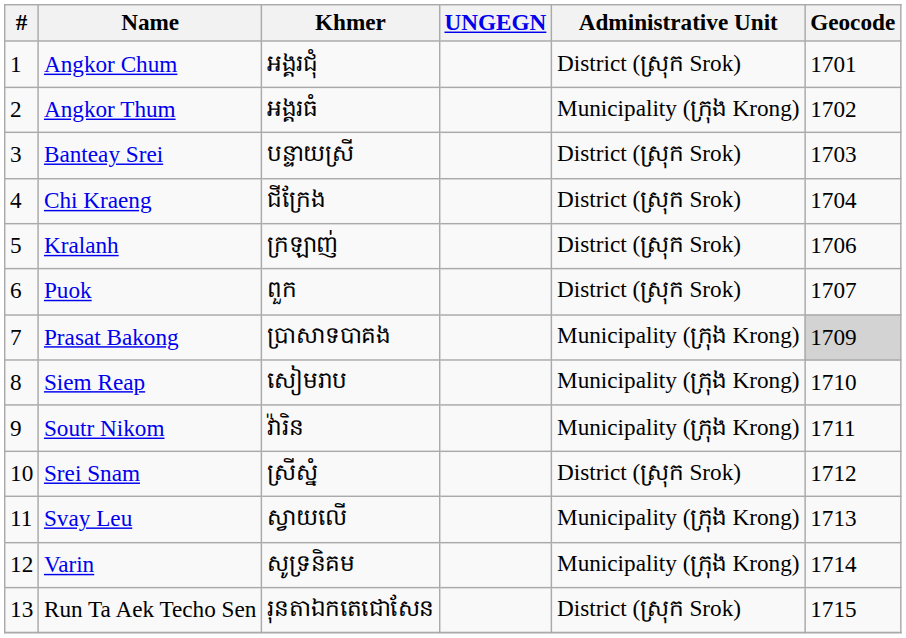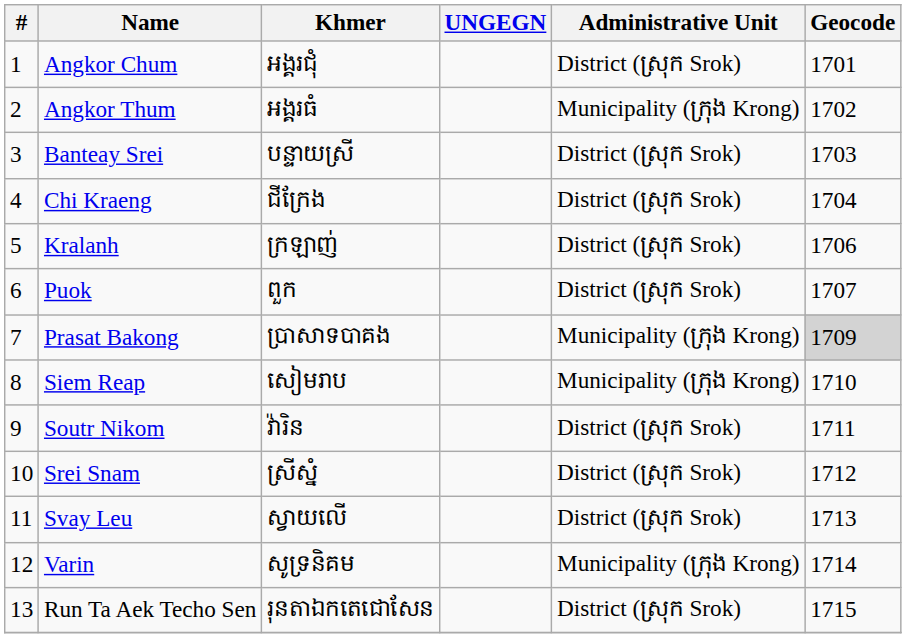 <table class="wikitable sortable">
 <tr>
 <th>#</th>
 <th>Name</th>
 <th>Khmer</th>
 <th><a href='#'>UNGEGN</a></th>
 <th>Administrative Unit</th>
 <th>Geocode</th>
 </tr>
 <tr>
 <td>1</td>
 <td><a href='#'>Angkor Chum</a></td>
 <td>អង្គរជុំ</td>
 <td></td>
 <td>District (ស្រុក Srok)</td>
 <td>1701</td>
 </tr>
 <tr>
 <td>2</td>
 <td><a href='#'>Angkor Thum</a></td>
 <td>អង្គរធំ</td>
 <td></td>
 <td>Municipality (ក្រុង Krong)</td>
 <td>1702</td>
 </tr>
 <tr>
 <td>3</td>
 <td><a href='#'>Banteay Srei</a></td>
 <td>បន្ទាយស្រី</td>
 <td></td>
 <td>District (ស្រុក Srok)</td>
 <td>1703</td>
 </tr>
 <tr>
 <td>4</td>
 <td><a href='#'>Chi Kraeng</a></td>
 <td>ជីក្រែង</td>
 <td></td>
 <td>District (ស្រុក Srok)</td>
 <td>1704</td>
 </tr>
 <tr>
 <td>5</td>
 <td><a href='#'>Kralanh</a></td>
 <td>ក្រឡាញ់</td>
 <td></td>
 <td>District (ស្រុក Srok)</td>
 <td>1706</td>
 </tr>
 <tr>
 <td>6</td>
 <td><a href='#'>Puok</a></td>
 <td>ពួក</td>
 <td></td>
 <td>District (ស្រុក Srok)</td>
 <td>1707</td>
 </tr>
 <tr>
 <td>7</td>
 <td><a href='#'>Prasat Bakong</a></td>
 <td>ប្រាសាទបាគង</td>
 <td></td>
 <td>Municipality (ក្រុង Krong)</td>
 <td style="background: lightgrey;">1709</td>
 </tr>
 <tr>
 <td>8</td>
 <td><a href='#'>Siem Reap</a></td>
 <td>សៀមរាប</td>
 <td></td>
 <td>Municipality (ក្រុង Krong)</td>
 <td>1710</td>
 </tr>
 <tr>
 <td>9</td>
 <td><a href='#'>Soutr Nikom</a></td>
 <td>វ៉ារិន</td>
 <td></td>
-<td>Municipality (ក្រុង Krong)</td>
+<td>District (ស្រុក Srok)</td>
 <td>1711</td>
 </tr>
 <tr>
 <td>10</td>
 <td><a href='#'>Srei Snam</a></td>
 <td>ស្រីស្នំ</td>
 <td></td>
 <td>District (ស្រុក Srok)</td>
 <td>1712</td>
 </tr>
 <tr>
 <td>11</td>
 <td><a href='#'>Svay Leu</a></td>
 <td>ស្វាយលើ</td>
 <td></td>
-<td>Municipality (ក្រុង Krong)</td>
+<td>District (ស្រុក Srok)</td>
 <td>1713</td>
 </tr>
 <tr>
 <td>12</td>
 <td><a href='#'>Varin</a></td>
 <td>សូទ្រនិគម</td>
 <td></td>
 <td>Municipality (ក្រុង Krong)</td>
 <td>1714</td>
 </tr>
 <tr>
 <td>13</td>
 <td>Run Ta Aek Techo Sen</td>
 <td>រុនតាឯកតេជោសែន</td>
 <td></td>
 <td>District (ស្រុក Srok)</td>
 <td>1715</td>
 </tr>
 <tr>
 </tr>
 </table>
